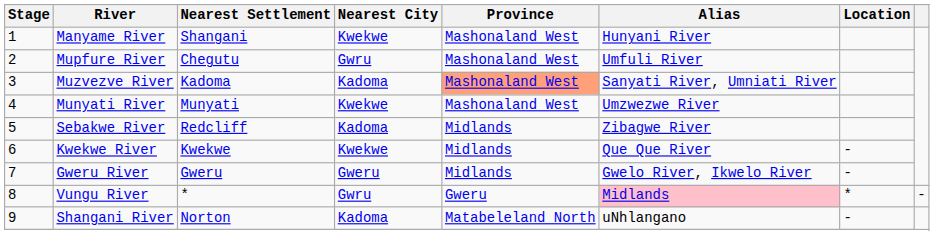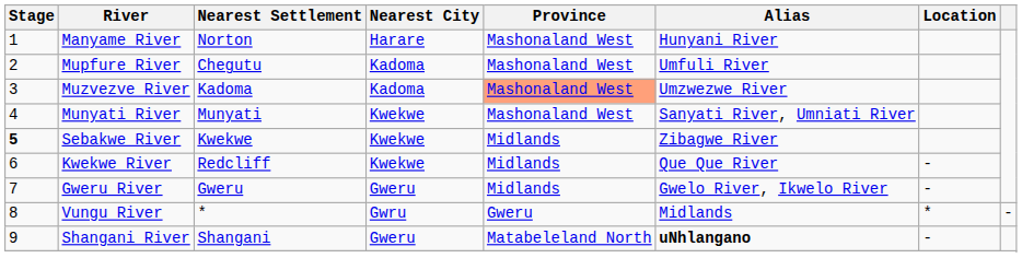 <table class="wikitable sortable" style="font-size: 95%;">
 <tr>
 <th>Stage</th>
 <th>River</th>
 <th>Nearest Settlement</th>
 <th>Nearest City</th>
 <th>Province</th>
 <th>Alias</th>
 <th>Location</th>
 <th></th>
 </tr>
 <tr>
 <td>1</td>
 <td><a href='#'>Manyame River</a></td>
-<td><a href='#'>Shangani</a></td>
-<td><a href='#'>Kwekwe</a></td>
+<td><a href='#'>Norton</a></td>
+<td><a href='#'>Harare</a></td>
 <td><a href='#'>Mashonaland West</a></td>
 <td><a href='#'>Hunyani River</a></td>
 <td></td>
 </tr>
 <tr>
 <td>2</td>
 <td><a href='#'>Mupfure River</a></td>
 <td><a href='#'>Chegutu</a></td>
-<td><a href='#'>Gwru</a></td>
+<td><a href='#'>Kadoma</a></td>
 <td><a href='#'>Mashonaland West</a></td>
 <td><a href='#'>Umfuli River</a></td>
 <td></td>
 </tr>
 <tr>
 <td>3</td>
 <td><a href='#'>Muzvezve River</a></td>
 <td><a href='#'>Kadoma</a></td>
 <td><a href='#'>Kadoma</a></td>
 <td style="background: lightsalmon;"><a href='#'>Mashonaland West</a></td>
-<td><a href='#'>Sanyati River</a>, <a href='#'>Umniati River</a></td>
+<td><a href='#'>Umzwezwe River</a></td>
 <td></td>
 </tr>
 <tr>
 <td>4</td>
 <td><a href='#'>Munyati River</a></td>
 <td><a href='#'>Munyati</a></td>
 <td><a href='#'>Kwekwe</a></td>
 <td><a href='#'>Mashonaland West</a></td>
-<td><a href='#'>Umzwezwe River</a></td>
+<td><a href='#'>Sanyati River</a>, <a href='#'>Umniati River</a></td>
 <td></td>
 </tr>
 <tr>
-<td>5</td>
+<td><strong>5</strong></td>
 <td><a href='#'>Sebakwe River</a></td>
-<td><a href='#'>Redcliff</a></td>
-<td><a href='#'>Kadoma</a></td>
+<td><a href='#'>Kwekwe</a></td>
+<td><a href='#'>Kwekwe</a></td>
 <td><a href='#'>Midlands</a></td>
 <td><a href='#'>Zibagwe River</a></td>
 <td></td>
 </tr>
 <tr>
 <td>6</td>
 <td><a href='#'>Kwekwe River</a></td>
-<td><a href='#'>Kwekwe</a></td>
+<td><a href='#'>Redcliff</a></td>
 <td><a href='#'>Kwekwe</a></td>
 <td><a href='#'>Midlands</a></td>
 <td><a href='#'>Que Que River</a></td>
 <td>-</td>
 </tr>
 <tr>
 <td>7</td>
 <td><a href='#'>Gweru River</a></td>
 <td><a href='#'>Gweru</a></td>
 <td><a href='#'>Gweru</a></td>
 <td><a href='#'>Midlands</a></td>
 <td><a href='#'>Gwelo River</a>, <a href='#'>Ikwelo River</a></td>
 <td>-</td>
 </tr>
 <tr>
 <td>8</td>
 <td><a href='#'>Vungu River</a></td>
 <td>*</td>
 <td><a href='#'>Gwru</a></td>
 <td><a href='#'>Gweru</a></td>
-<td style="background: pink;"><a href='#'>Midlands</a></td>
+<td><a href='#'>Midlands</a></td>
 <td>*</td>
 <td>-</td>
 </tr>
 <tr>
 <td>9</td>
 <td><a href='#'>Shangani River</a></td>
-<td><a href='#'>Norton</a></td>
-<td><a href='#'>Kadoma</a></td>
+<td><a href='#'>Shangani</a></td>
+<td><a href='#'>Gweru</a></td>
 <td><a href='#'>Matabeleland North</a></td>
-<td>uNhlangano</td>
+<td><strong>uNhlangano</strong></td>
 <td>-</td>
 </tr>
 <tr>
 </tr>
 </table>
